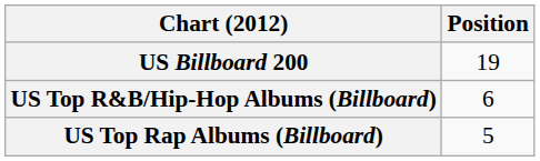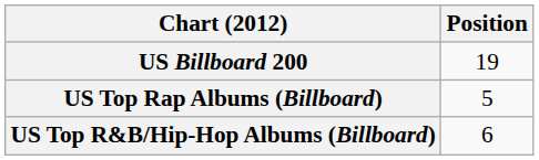 <table class="wikitable sortable plainrowheaders" style="text-align:center">
 <tr>
 <th scope="col">Chart (2012)</th>
 <th scope="col">Position</th>
 </tr>
 <tr>
 <th scope="row">US <em>Billboard</em> 200</th>
 <td>19</td>
 </tr>
 <tr>
+<th scope="row">US Top Rap Albums (<em>Billboard</em>)</th>
+<td style="text-align:center;">5</td>
+</tr>
+<tr>
 <th scope="row">US Top R&B/Hip-Hop Albums (<em>Billboard</em>)</th>
 <td>6</td>
 </tr>
-<tr>
-<th scope="row">US Top Rap Albums (<em>Billboard</em>)</th>
-<td style="text-align:center;">5</td>
-</tr>
 </table>
